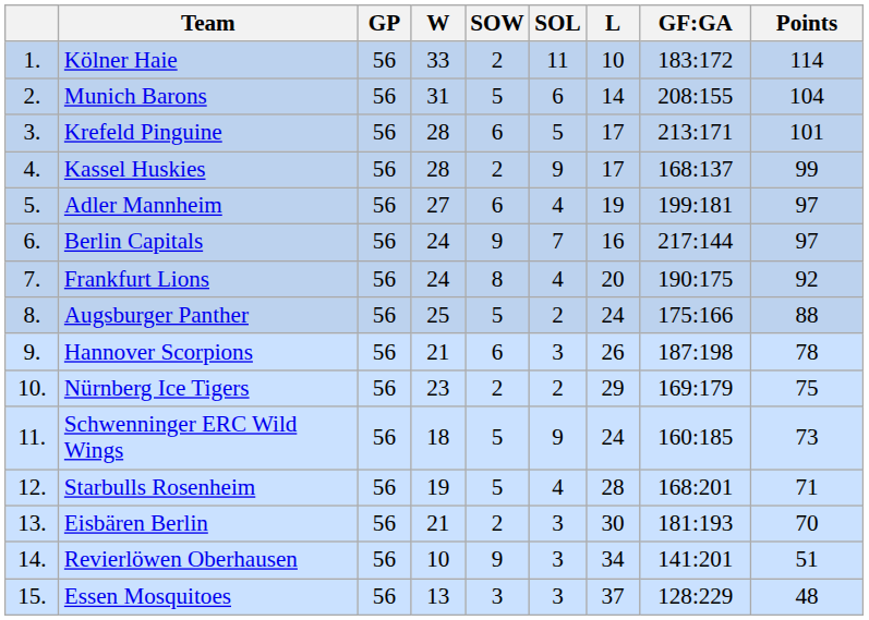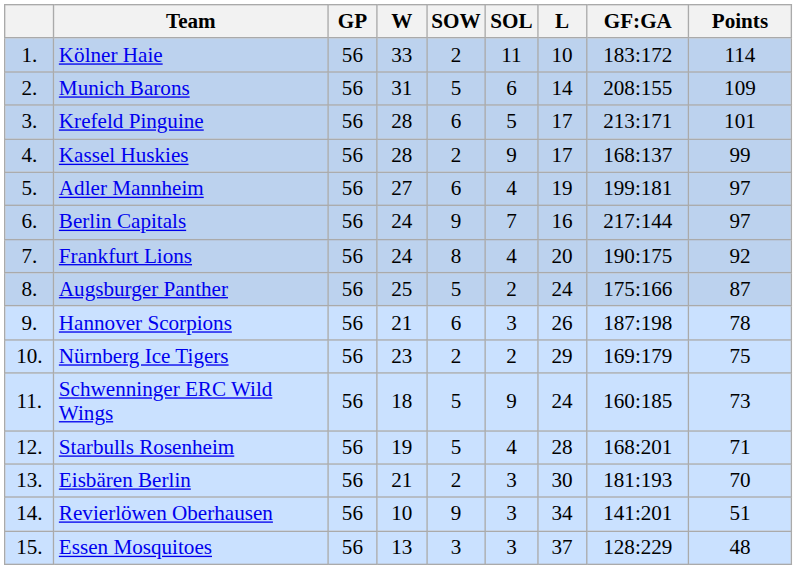 <table class="wikitable">
 <tr style="background:#e0e0e0;">
 <th style="width:30px;"></th>
 <th style="width:200px;">Team</th>
 <th style="width:30px;">GP</th>
 <th style="width:30px;">W</th>
 <th style="width:30px;">SOW</th>
 <th style="width:30px;">SOL</th>
 <th style="width:30px;">L</th>
 <th style="width:70px;">GF:GA</th>
 <th style="width:70px;">Points</th>
 </tr>
 <tr style="background:#bcd2ee; text-align:center;">
 <td>1.</td>
 <td align="left"><a href='#'>Kölner Haie</a></td>
 <td>56</td>
 <td>33</td>
 <td>2</td>
 <td>11</td>
 <td>10</td>
 <td>183:172</td>
 <td>114</td>
 </tr>
 <tr style="background:#bcd2ee; text-align:center;">
 <td>2.</td>
 <td align="left"><a href='#'>Munich Barons</a></td>
 <td>56</td>
 <td>31</td>
 <td>5</td>
 <td>6</td>
 <td>14</td>
 <td>208:155</td>
-<td>104</td>
+<td>109</td>
 </tr>
 <tr style="background:#bcd2ee; text-align:center;">
 <td>3.</td>
 <td align="left"><a href='#'>Krefeld Pinguine</a></td>
 <td>56</td>
 <td>28</td>
 <td>6</td>
 <td>5</td>
 <td>17</td>
 <td>213:171</td>
 <td>101</td>
 </tr>
 <tr style="background:#bcd2ee; text-align:center;">
 <td>4.</td>
 <td align="left"><a href='#'>Kassel Huskies</a></td>
 <td>56</td>
 <td>28</td>
 <td>2</td>
 <td>9</td>
 <td>17</td>
 <td>168:137</td>
 <td>99</td>
 </tr>
 <tr style="background:#bcd2ee; text-align:center;">
 <td>5.</td>
 <td align="left"><a href='#'>Adler Mannheim</a></td>
 <td>56</td>
 <td>27</td>
 <td>6</td>
 <td>4</td>
 <td>19</td>
 <td>199:181</td>
 <td>97</td>
 </tr>
 <tr style="background:#bcd2ee; text-align:center;">
 <td>6.</td>
 <td align="left"><a href='#'>Berlin Capitals</a></td>
 <td>56</td>
 <td>24</td>
 <td>9</td>
 <td>7</td>
 <td>16</td>
 <td>217:144</td>
 <td>97</td>
 </tr>
 <tr style="background:#bcd2ee; text-align:center;">
 <td>7.</td>
 <td align="left"><a href='#'>Frankfurt Lions</a></td>
 <td>56</td>
 <td>24</td>
 <td>8</td>
 <td>4</td>
 <td>20</td>
 <td>190:175</td>
 <td>92</td>
 </tr>
 <tr style="background:#bcd2ee; text-align:center;">
 <td>8.</td>
 <td align="left"><a href='#'>Augsburger Panther</a></td>
 <td>56</td>
 <td>25</td>
 <td>5</td>
 <td>2</td>
 <td>24</td>
 <td>175:166</td>
-<td>88</td>
+<td>87</td>
 </tr>
 <tr style="background:#cae1ff; text-align:center;">
 <td>9.</td>
 <td align="left"><a href='#'>Hannover Scorpions</a></td>
 <td>56</td>
 <td>21</td>
 <td>6</td>
 <td>3</td>
 <td>26</td>
 <td>187:198</td>
 <td>78</td>
 </tr>
 <tr style="background:#cae1ff; text-align:center;">
 <td>10.</td>
 <td align="left"><a href='#'>Nürnberg Ice Tigers</a></td>
 <td>56</td>
 <td>23</td>
 <td>2</td>
 <td>2</td>
 <td>29</td>
 <td>169:179</td>
 <td>75</td>
 </tr>
 <tr style="background:#cae1ff; text-align:center;">
 <td>11.</td>
 <td align="left"><a href='#'>Schwenninger ERC Wild Wings</a></td>
 <td>56</td>
 <td>18</td>
 <td>5</td>
 <td>9</td>
 <td>24</td>
 <td>160:185</td>
 <td>73</td>
 </tr>
 <tr style="background:#cae1ff; text-align:center;">
 <td>12.</td>
 <td align="left"><a href='#'>Starbulls Rosenheim</a></td>
 <td>56</td>
 <td>19</td>
 <td>5</td>
 <td>4</td>
 <td>28</td>
 <td>168:201</td>
 <td>71</td>
 </tr>
 <tr style="background:#cae1ff; text-align:center;">
 <td>13.</td>
 <td align="left"><a href='#'>Eisbären Berlin</a></td>
 <td>56</td>
 <td>21</td>
 <td>2</td>
 <td>3</td>
 <td>30</td>
 <td>181:193</td>
 <td>70</td>
 </tr>
 <tr style="background:#cae1ff; text-align:center;">
 <td>14.</td>
 <td align="left"><a href='#'>Revierlöwen Oberhausen</a></td>
 <td>56</td>
 <td>10</td>
 <td>9</td>
 <td>3</td>
 <td>34</td>
 <td>141:201</td>
 <td>51</td>
 </tr>
 <tr style="background:#cae1ff; text-align:center;">
 <td>15.</td>
 <td align="left"><a href='#'>Essen Mosquitoes</a></td>
 <td>56</td>
 <td>13</td>
 <td>3</td>
 <td>3</td>
 <td>37</td>
 <td>128:229</td>
 <td>48</td>
 </tr>
 </table>
